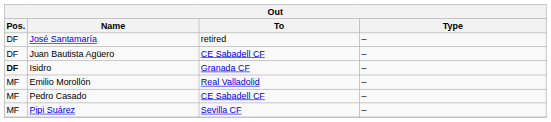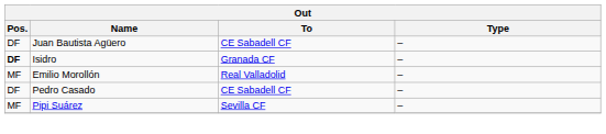 <table class="wikitable" style="font-size:90%;width:99%;">
 <tr>
 <th colspan="4">Out</th>
 </tr>
 <tr>
 <th width=3%>Pos.</th>
 <th width=32%>Name</th>
 <th width=30%>To</th>
 <th width=35%>Type</th>
-</tr>
-<tr>
-<td>DF</td>
-<td><a href='#'>José Santamaría</a></td>
-<td>retired</td>
-<td>–</td>
 </tr>
 <tr>
 <td>DF</td>
 <td>Juan Bautista Agüero</td>
 <td><a href='#'>CE Sabadell CF</a></td>
 <td>–</td>
 </tr>
 <tr>
 <td><strong>DF</strong></td>
 <td>Isidro</td>
 <td><a href='#'>Granada CF</a></td>
 <td>–</td>
 </tr>
 <tr>
 <td>MF</td>
 <td>Emilio Morollón</td>
 <td><a href='#'>Real Valladolid</a></td>
 <td>–</td>
 </tr>
 <tr>
-<td>MF</td>
+<td>DF</td>
 <td>Pedro Casado</td>
 <td><a href='#'>CE Sabadell CF</a></td>
 <td>–</td>
 </tr>
 <tr>
 <td>MF</td>
 <td><a href='#'>Pipi Suárez</a></td>
 <td><a href='#'>Sevilla CF</a></td>
 <td>–</td>
 </tr>
 <tr>
 </tr>
 </table>
